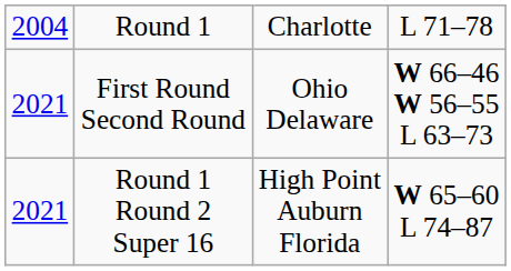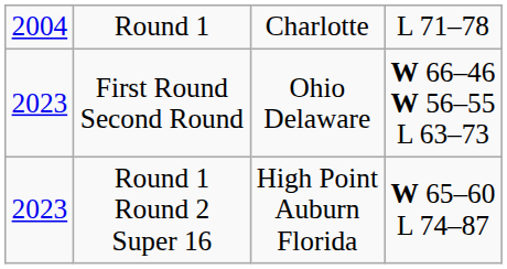 <table class="wikitable" style="text-align:center;">
 <tr>
 <td><a href='#'>2004</a></td>
 <td>Round 1</td>
 <td>Charlotte</td>
 <td>L 71–78</td>
 </tr>
 <tr>
-<td><a href='#'>2021</a></td>
+<td><a href='#'>2023</a></td>
 <td>First Round<br>Second Round</td>
 <td>Ohio<br>Delaware</td>
 <td><strong>W</strong> 66–46<br><strong>W</strong> 56–55<br>L 63–73</td>
 </tr>
 <tr>
-<td><a href='#'>2021</a></td>
+<td><a href='#'>2023</a></td>
 <td>Round 1<br>Round 2<br>Super 16</td>
 <td>High Point<br>Auburn<br>Florida</td>
 <td><strong>W</strong> 65–60<br>L 74–87</td>
 </tr>
 </table>
